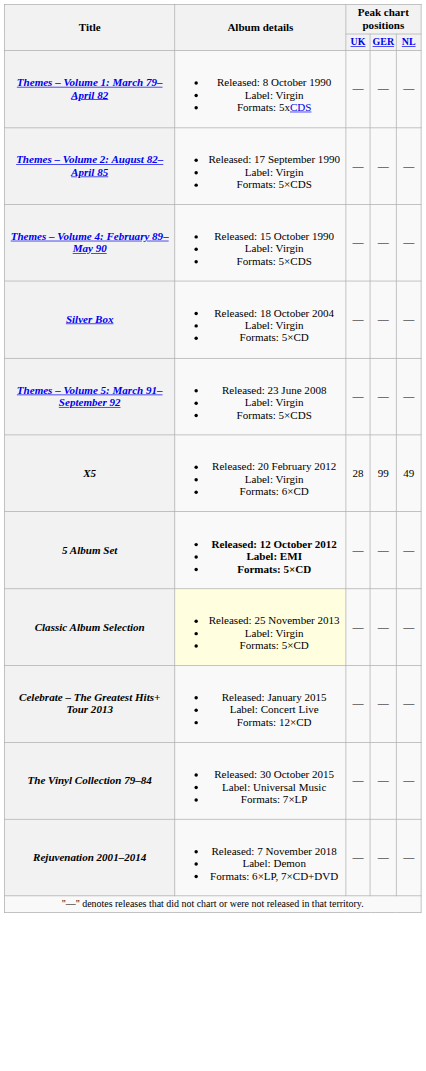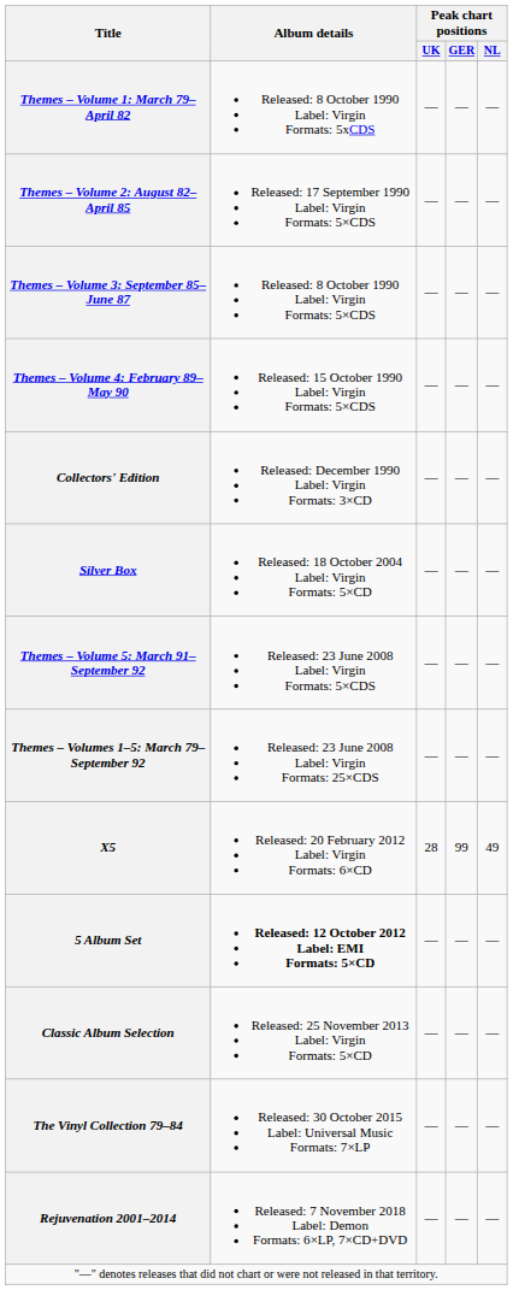 <table class="wikitable plainrowheaders" style="text-align:center;">
 <tr>
 <th rowspan="2" scope="col" style="width:15em;">Title</th>
 <th rowspan="2" scope="col" style="width:15em;">Album details</th>
 <th colspan="3">Peak chart positions</th>
 </tr>
 <tr>
 <th scope="col" style="width:2em;font-size:90%;"><a href='#'>UK</a><br></th>
 <th scope="col" style="width:2em;font-size:90%;"><a href='#'>GER</a><br></th>
 <th scope="col" style="width:2em;font-size:90%;"><a href='#'>NL</a><br></th>
 </tr>
 <tr>
 <th scope="row"><em><a href='#'>Themes – Volume 1: March 79–April 82</a></em></th>
 <td><br><ul><li>Released: 8 October 1990</li><li>Label: Virgin</li><li>Formats: 5x<a href='#'>CDS</a></li></ul></td>
 <td>—</td>
 <td>—</td>
 <td>—</td>
 </tr>
 <tr>
 <th scope="row"><em><a href='#'>Themes – Volume 2: August 82–April 85</a></em></th>
 <td><br><ul><li>Released: 17 September 1990</li><li>Label: Virgin</li><li>Formats: 5×CDS</li></ul></td>
 <td>—</td>
 <td>—</td>
 <td>—</td>
 </tr>
 <tr>
+<th scope="row"><em><a href='#'>Themes – Volume 3: September 85–June 87</a></em></th>
+<td><br><ul><li>Released: 8 October 1990</li><li>Label: Virgin</li><li>Formats: 5×CDS</li></ul></td>
+<td>—</td>
+<td>—</td>
+<td>—</td>
+</tr>
+<tr>
 <th scope="row"><em><a href='#'>Themes – Volume 4: February 89–May 90</a></em></th>
 <td><br><ul><li>Released: 15 October 1990</li><li>Label: Virgin</li><li>Formats: 5×CDS</li></ul></td>
+<td>—</td>
+<td>—</td>
+<td>—</td>
+</tr>
+<tr>
+<th scope="row"><em>Collectors' Edition</em></th>
+<td><br><ul><li>Released: December 1990</li><li>Label: Virgin</li><li>Formats: 3×CD</li></ul></td>
 <td>—</td>
 <td>—</td>
 <td>—</td>
 </tr>
 <tr>
 <th scope="row"><em><a href='#'>Silver Box</a></em></th>
 <td><br><ul><li>Released: 18 October 2004</li><li>Label: Virgin</li><li>Formats: 5×CD</li></ul></td>
 <td>—</td>
 <td>—</td>
 <td>—</td>
 </tr>
 <tr>
 <th scope="row"><em><a href='#'>Themes – Volume 5: March 91–September 92</a></em></th>
 <td><br><ul><li>Released: 23 June 2008</li><li>Label: Virgin</li><li>Formats: 5×CDS</li></ul></td>
+<td>—</td>
+<td>—</td>
+<td>—</td>
+</tr>
+<tr>
+<th scope="row"><em>Themes – Volumes 1–5: March 79–September 92</em></th>
+<td><br><ul><li>Released: 23 June 2008</li><li>Label: Virgin</li><li>Formats: 25×CDS</li></ul></td>
 <td>—</td>
 <td>—</td>
 <td>—</td>
 </tr>
 <tr>
 <th scope="row"><em>X5</em></th>
 <td><br><ul><li>Released: 20 February 2012</li><li>Label: Virgin</li><li>Formats: 6×CD</li></ul></td>
 <td>28</td>
 <td>99</td>
 <td>49</td>
 </tr>
 <tr>
 <th scope="row"><em>5 Album Set</em></th>
 <td><strong><br><ul><li>Released: 12 October 2012</li><li>Label: EMI</li><li>Formats: 5×CD</li></ul></strong></td>
 <td>—</td>
 <td>—</td>
 <td>—</td>
 </tr>
 <tr>
 <th scope="row"><em>Classic Album Selection</em></th>
-<td style="background: lightyellow;"><br><ul><li>Released: 25 November 2013</li><li>Label: Virgin</li><li>Formats: 5×CD</li></ul></td>
-<td>—</td>
-<td>—</td>
-<td>—</td>
-</tr>
-<tr>
-<th scope="row"><em>Celebrate – The Greatest Hits+ Tour 2013</em></th>
-<td><br><ul><li>Released: January 2015</li><li>Label: Concert Live</li><li>Formats: 12×CD</li></ul></td>
+<td><br><ul><li>Released: 25 November 2013</li><li>Label: Virgin</li><li>Formats: 5×CD</li></ul></td>
 <td>—</td>
 <td>—</td>
 <td>—</td>
 </tr>
 <tr>
 <th scope="row"><em>The Vinyl Collection 79–84</em></th>
 <td><br><ul><li>Released: 30 October 2015</li><li>Label: Universal Music</li><li>Formats: 7×LP</li></ul></td>
 <td>—</td>
 <td>—</td>
 <td>—</td>
 </tr>
 <tr>
 <th scope="row"><em>Rejuvenation 2001–2014</em></th>
 <td><br><ul><li>Released: 7 November 2018</li><li>Label: Demon</li><li>Formats: 6×LP, 7×CD+DVD</li></ul></td>
 <td>—</td>
 <td>—</td>
 <td>—</td>
 </tr>
 <tr>
 <td colspan="5" style="font-size:90%">"—" denotes releases that did not chart or were not released in that territory.</td>
 </tr>
 </table>
